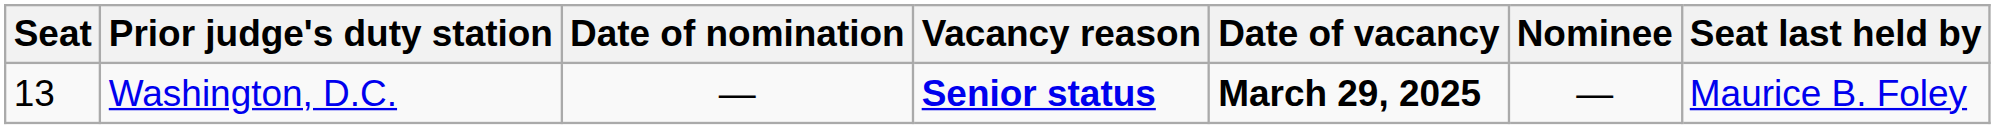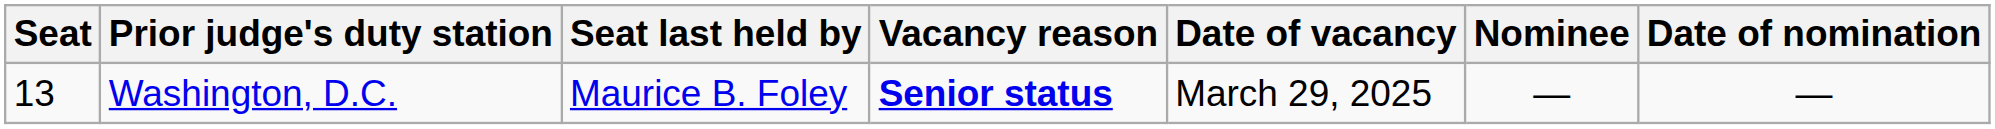 <table class=wikitable>
 <tr>
 <th>Seat</th>
 <th>Prior judge's duty station</th>
-<th>Date of nomination</th>
+<th>Seat last held by</th>
 <th>Vacancy reason</th>
 <th>Date of vacancy</th>
 <th>Nominee</th>
-<th>Seat last held by</th>
+<th>Date of nomination</th>
 </tr>
 <tr>
 <td>13</td>
 <td><a href='#'>Washington, D.C.</a></td>
+<td><a href='#'>Maurice B. Foley</a></td>
+<td><strong><a href='#'>Senior status</a></strong></td>
+<td>March 29, 2025</td>
 <td align=center>—</td>
-<td><strong><a href='#'>Senior status</a></strong></td>
-<td><strong>March 29, 2025</strong></td>
 <td align=center>—</td>
-<td><a href='#'>Maurice B. Foley</a></td>
 </tr>
 </table>
